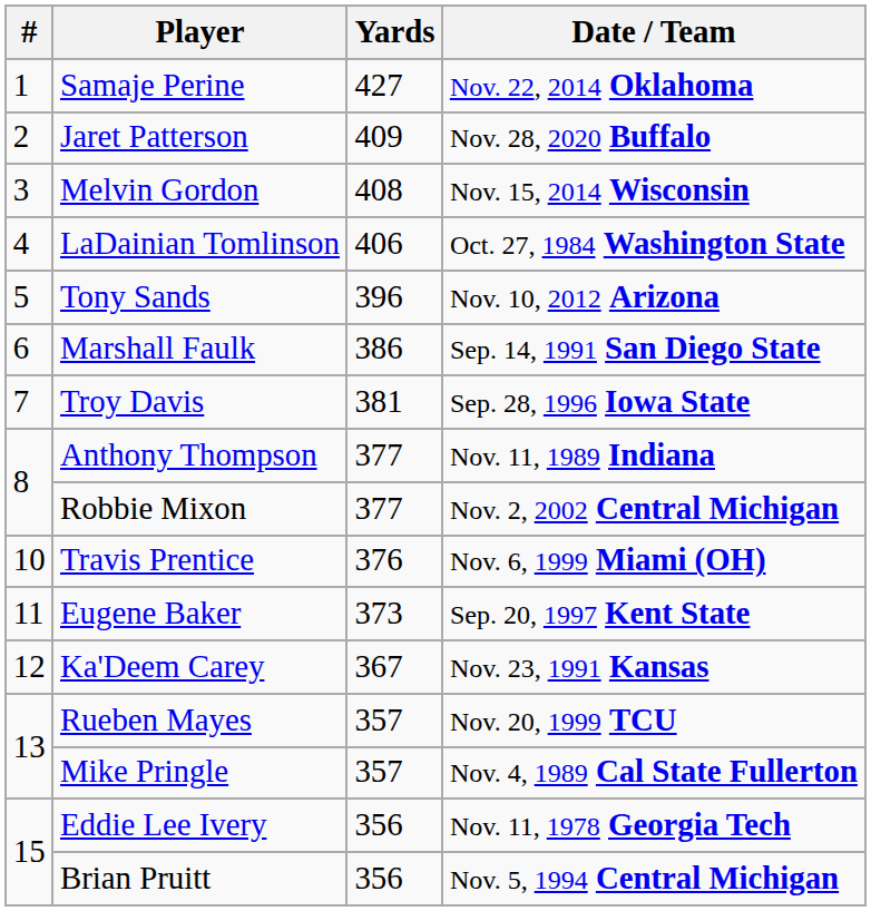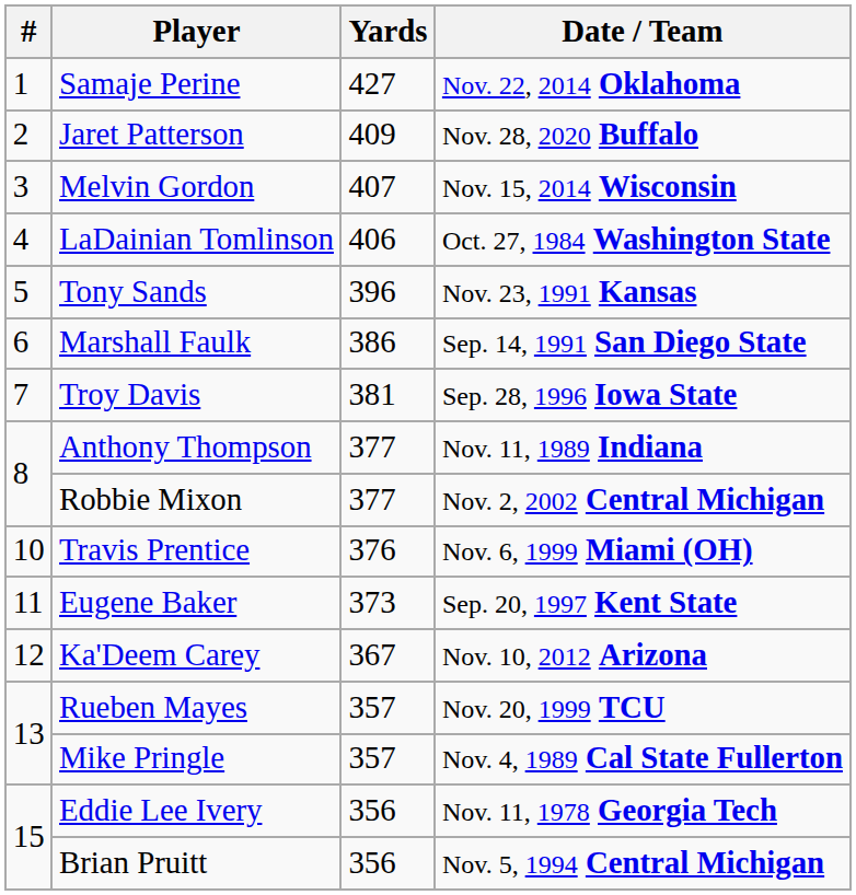 <table class="wikitable" style="font-size:90%; white-space: nowrap;">
 <tr>
 <th>#</th>
 <th>Player</th>
 <th>Yards</th>
 <th>Date / Team</th>
 </tr>
 <tr>
 <td>1</td>
 <td><a href='#'>Samaje Perine</a></td>
 <td>427</td>
 <td><small> <a href='#'>Nov. 22</a>, <a href='#'>2014</a></small> <strong><a href='#'>Oklahoma</a></strong></td>
 </tr>
 <tr>
 <td>2</td>
 <td><a href='#'>Jaret Patterson</a></td>
 <td>409</td>
 <td><small> Nov. 28, <a href='#'>2020</a></small> <strong><a href='#'>Buffalo</a></strong></td>
 </tr>
 <tr>
 <td>3</td>
 <td><a href='#'>Melvin Gordon</a></td>
-<td>408</td>
+<td>407</td>
 <td><small> Nov. 15, <a href='#'>2014</a></small> <strong><a href='#'>Wisconsin</a></strong></td>
 </tr>
 <tr>
 <td>4</td>
 <td><a href='#'>LaDainian Tomlinson</a></td>
 <td>406</td>
 <td><small> Oct. 27, <a href='#'>1984</a></small> <strong><a href='#'>Washington State</a></strong></td>
 </tr>
 <tr>
 <td>5</td>
 <td><a href='#'>Tony Sands</a></td>
 <td>396</td>
-<td><small> Nov. 10, <a href='#'>2012</a></small> <strong><a href='#'>Arizona</a></strong></td>
+<td><small> Nov. 23, <a href='#'>1991</a></small> <strong><a href='#'>Kansas</a></strong></td>
 </tr>
 <tr>
 <td>6</td>
 <td><a href='#'>Marshall Faulk</a></td>
 <td>386</td>
 <td><small> Sep. 14, <a href='#'>1991</a></small> <strong><a href='#'>San Diego State</a></strong></td>
 </tr>
 <tr>
 <td>7</td>
 <td><a href='#'>Troy Davis</a></td>
 <td>381</td>
 <td><small> Sep. 28, <a href='#'>1996</a></small> <strong><a href='#'>Iowa State</a></strong></td>
 </tr>
 <tr>
 <td rowspan=2>8</td>
 <td><a href='#'>Anthony Thompson</a></td>
 <td>377</td>
 <td><small> Nov. 11, <a href='#'>1989</a></small> <strong><a href='#'>Indiana</a></strong></td>
 </tr>
 <tr>
 <td>Robbie Mixon</td>
 <td>377</td>
 <td><small> Nov. 2, <a href='#'>2002</a></small> <strong><a href='#'>Central Michigan</a></strong></td>
 </tr>
 <tr>
 <td>10</td>
 <td><a href='#'>Travis Prentice</a></td>
 <td>376</td>
 <td><small> Nov. 6, <a href='#'>1999</a></small> <strong><a href='#'>Miami (OH)</a></strong></td>
 </tr>
 <tr>
 <td>11</td>
 <td><a href='#'>Eugene Baker</a></td>
 <td>373</td>
 <td><small> Sep. 20, <a href='#'>1997</a></small> <strong><a href='#'>Kent State</a></strong></td>
 </tr>
 <tr>
 <td>12</td>
 <td><a href='#'>Ka'Deem Carey</a></td>
 <td>367</td>
-<td><small> Nov. 23, <a href='#'>1991</a></small> <strong><a href='#'>Kansas</a></strong></td>
+<td><small> Nov. 10, <a href='#'>2012</a></small> <strong><a href='#'>Arizona</a></strong></td>
 </tr>
 <tr>
 <td rowspan= 2>13</td>
 <td><a href='#'>Rueben Mayes</a></td>
 <td>357</td>
 <td><small> Nov. 20, <a href='#'>1999</a></small> <strong><a href='#'>TCU</a></strong></td>
 </tr>
 <tr>
 <td><a href='#'>Mike Pringle</a></td>
 <td>357</td>
 <td><small> Nov. 4, <a href='#'>1989</a></small> <strong><a href='#'>Cal State Fullerton</a></strong></td>
 </tr>
 <tr>
 <td rowspan= 2>15</td>
 <td><a href='#'>Eddie Lee Ivery</a></td>
 <td>356</td>
 <td><small> Nov. 11, <a href='#'>1978</a></small> <strong><a href='#'>Georgia Tech</a></strong></td>
 </tr>
 <tr>
 <td>Brian Pruitt</td>
 <td>356</td>
 <td><small> Nov. 5, <a href='#'>1994</a></small> <strong><a href='#'>Central Michigan</a></strong></td>
 </tr>
 </table>
